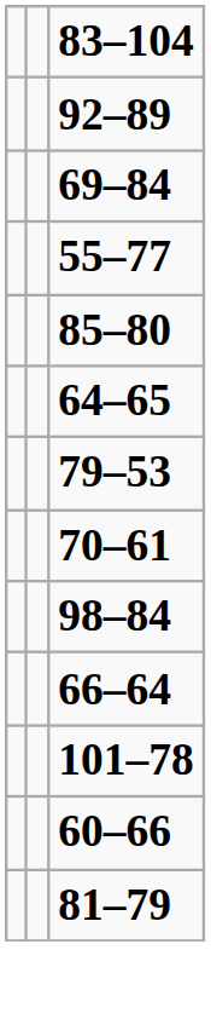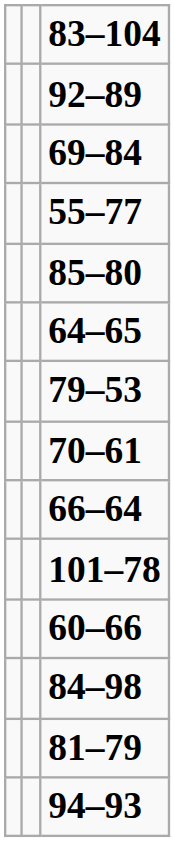 <table class="wikitable">
 <tr>
 <td></td>
 <td></td>
 <td><strong>83–104</strong></td>
 </tr>
 <tr>
 <td></td>
 <td></td>
 <td><strong>92–89</strong></td>
 </tr>
 <tr>
 <td></td>
 <td></td>
 <td><strong>69–84</strong></td>
 </tr>
 <tr>
 <td></td>
 <td></td>
 <td><strong>55–77</strong></td>
 </tr>
 <tr>
 <td></td>
 <td></td>
 <td><strong>85–80</strong></td>
 </tr>
 <tr>
 <td></td>
 <td></td>
 <td><strong>64–65</strong></td>
 </tr>
 <tr>
 <td></td>
 <td></td>
 <td><strong>79–53</strong></td>
 </tr>
 <tr>
 <td></td>
 <td></td>
 <td><strong>70–61</strong></td>
 </tr>
 <tr>
 <td></td>
 <td></td>
-<td><strong>98–84</strong></td>
-</tr>
-<tr>
-<td></td>
-<td></td>
 <td><strong>66–64</strong></td>
 </tr>
 <tr>
 <td></td>
 <td></td>
 <td><strong>101–78</strong></td>
 </tr>
 <tr>
 <td></td>
 <td></td>
 <td><strong>60–66</strong></td>
 </tr>
 <tr>
 <td></td>
 <td></td>
+<td><strong>84–98</strong></td>
+</tr>
+<tr>
+<td></td>
+<td></td>
 <td><strong>81–79</strong></td>
 </tr>
+<tr>
+<td></td>
+<td></td>
+<td><strong>94–93</strong></td>
+</tr>
 </table>
